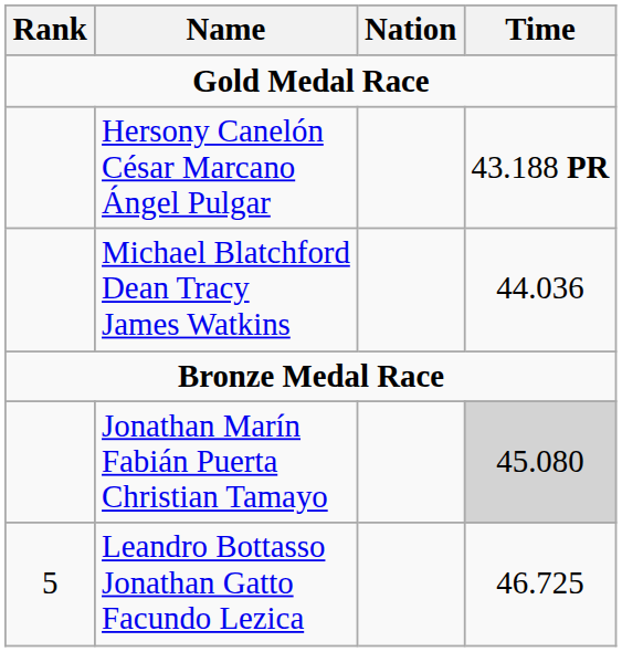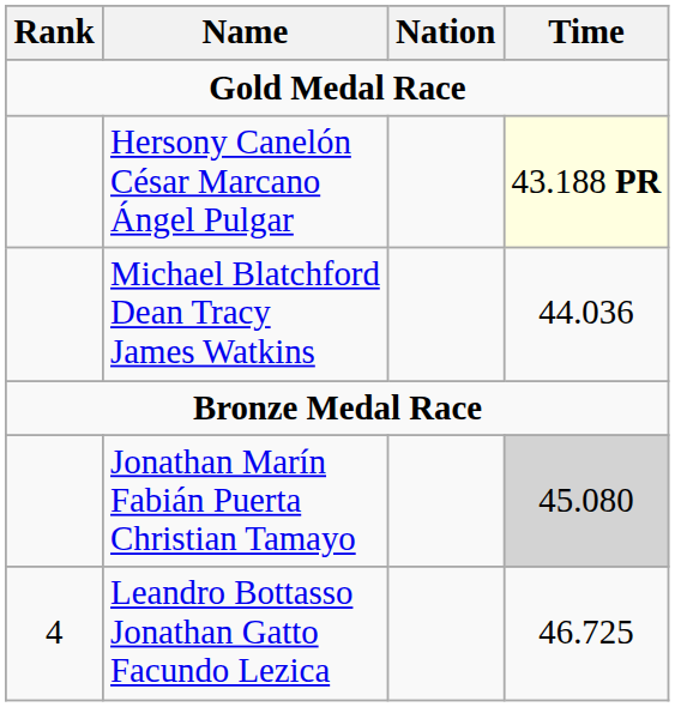 <table class="wikitable" style="text-align:center">
 <tr>
 <th>Rank</th>
 <th>Name</th>
 <th>Nation</th>
 <th>Time</th>
 </tr>
 <tr>
 <td colspan=4><strong>Gold Medal Race</strong></td>
 </tr>
 <tr>
 <td></td>
 <td align=left><a href='#'>Hersony Canelón</a><br><a href='#'>César Marcano</a><br><a href='#'>Ángel Pulgar</a></td>
 <td align=left></td>
-<td>43.188 <strong>PR</strong></td>
+<td style="background: lightyellow;">43.188 <strong>PR</strong></td>
 </tr>
 <tr>
 <td></td>
 <td align=left><a href='#'>Michael Blatchford</a><br><a href='#'>Dean Tracy</a><br><a href='#'>James Watkins</a></td>
 <td align=left></td>
 <td>44.036</td>
 </tr>
 <tr>
 <td colspan=4><strong>Bronze Medal Race</strong></td>
 </tr>
 <tr>
 <td></td>
 <td align=left><a href='#'>Jonathan Marín</a><br><a href='#'>Fabián Puerta</a><br><a href='#'>Christian Tamayo</a></td>
 <td align=left></td>
 <td style="background: lightgrey;">45.080</td>
 </tr>
 <tr>
-<td>5</td>
+<td>4</td>
 <td align=left><a href='#'>Leandro Bottasso</a><br><a href='#'>Jonathan Gatto</a><br><a href='#'>Facundo Lezica</a></td>
 <td align=left></td>
 <td>46.725</td>
 </tr>
 </table>
